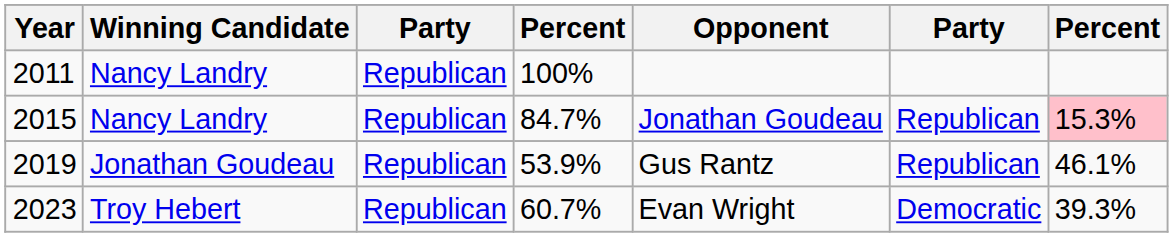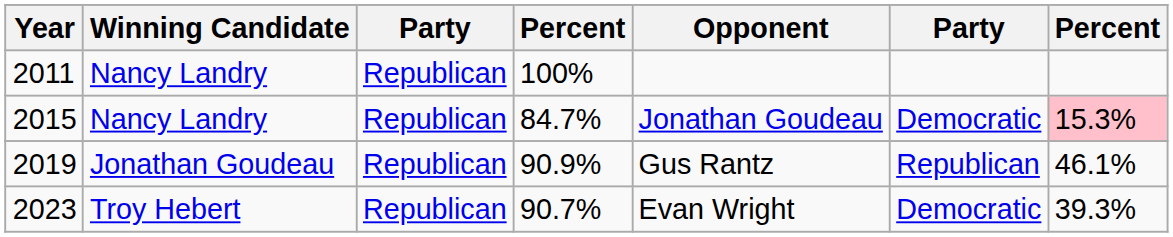 <table class="wikitable" style="margin:0.5em auto; font-size:95%;">
 <tr>
 <th>Year</th>
 <th>Winning Candidate</th>
 <th>Party</th>
 <th>Percent</th>
 <th>Opponent</th>
 <th>Party</th>
 <th>Percent</th>
 </tr>
 <tr>
 <td>2011</td>
 <td><a href='#'>Nancy Landry</a></td>
 <td><a href='#'>Republican</a></td>
 <td>100%</td>
 <td></td>
 <td></td>
 <td></td>
 </tr>
 <tr>
 <td>2015</td>
 <td><a href='#'>Nancy Landry</a></td>
 <td><a href='#'>Republican</a></td>
 <td>84.7%</td>
 <td><a href='#'>Jonathan Goudeau</a></td>
-<td><a href='#'>Republican</a></td>
+<td><a href='#'>Democratic</a></td>
 <td style="background: pink;">15.3%</td>
 </tr>
 <tr>
 <td>2019</td>
 <td><a href='#'>Jonathan Goudeau</a></td>
 <td><a href='#'>Republican</a></td>
-<td>53.9%</td>
+<td>90.9%</td>
 <td>Gus Rantz</td>
 <td><a href='#'>Republican</a></td>
 <td>46.1%</td>
 </tr>
 <tr>
 <td>2023</td>
 <td><a href='#'>Troy Hebert</a></td>
 <td><a href='#'>Republican</a></td>
-<td>60.7%</td>
+<td>90.7%</td>
 <td>Evan Wright</td>
 <td><a href='#'>Democratic</a></td>
 <td>39.3%</td>
 </tr>
 </table>
